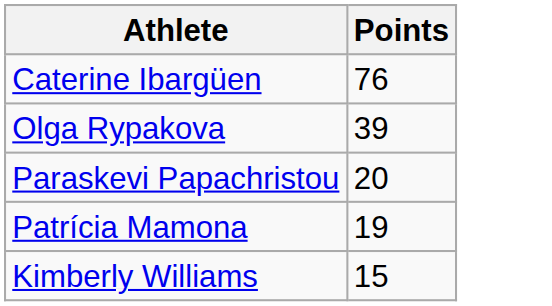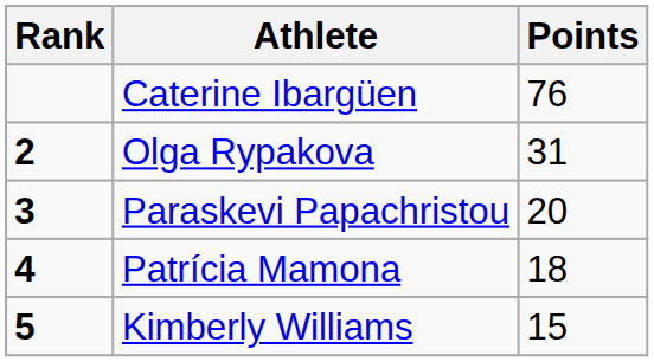 <table class="wikitable" style="border-collapse: collapse; font-size: 95%;">
 <tr>
+<th>Rank</th>
 <th>Athlete</th>
 <th>Points</th>
 </tr>
 <tr>
+<td></td>
 <td><a href='#'>Caterine Ibargüen</a></td>
 <td>76</td>
 </tr>
 <tr>
+<td><strong>2</strong></td>
 <td><a href='#'>Olga Rypakova</a></td>
-<td>39</td>
+<td>31</td>
 </tr>
 <tr>
+<td><strong>3</strong></td>
 <td><a href='#'>Paraskevi Papachristou</a></td>
 <td>20</td>
 </tr>
 <tr>
+<td><strong>4</strong></td>
 <td><a href='#'>Patrícia Mamona</a></td>
-<td>19</td>
+<td>18</td>
 </tr>
 <tr>
+<td><strong>5</strong></td>
 <td><a href='#'>Kimberly Williams</a></td>
 <td>15</td>
 </tr>
 </table>
